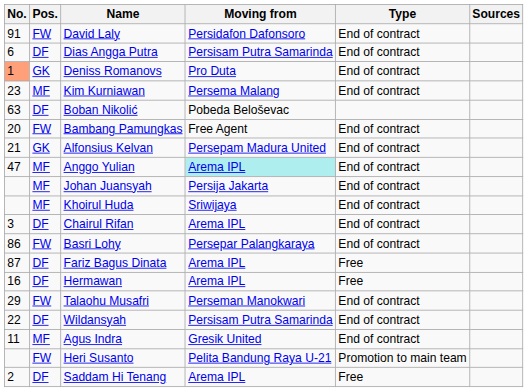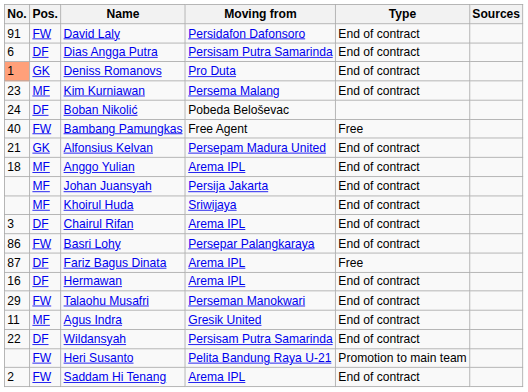 <table class="wikitable" Style="font-size:90%">
 <tr>
 <th>No.</th>
 <th>Pos.</th>
 <th>Name</th>
 <th>Moving from</th>
 <th>Type</th>
 <th>Sources</th>
 </tr>
 <tr>
 <td>91</td>
 <td><a href='#'>FW</a></td>
 <td> <a href='#'>David Laly</a></td>
 <td><a href='#'>Persidafon Dafonsoro</a></td>
 <td>End of contract</td>
 <td></td>
 </tr>
 <tr>
 <td>6</td>
 <td><a href='#'>DF</a></td>
 <td> <a href='#'>Dias Angga Putra</a></td>
 <td><a href='#'>Persisam Putra Samarinda</a></td>
 <td>End of contract</td>
 <td></td>
 </tr>
 <tr>
 <td style="background: lightsalmon;">1</td>
 <td><a href='#'>GK</a></td>
 <td> <a href='#'>Deniss Romanovs</a></td>
 <td><a href='#'>Pro Duta</a></td>
 <td>End of contract</td>
 <td></td>
 </tr>
 <tr>
 <td>23</td>
 <td><a href='#'>MF</a></td>
 <td> <a href='#'>Kim Kurniawan</a></td>
 <td><a href='#'>Persema Malang</a></td>
 <td>End of contract</td>
 <td></td>
 </tr>
 <tr>
-<td>63</td>
+<td>24</td>
 <td><a href='#'>DF</a></td>
 <td> <a href='#'>Boban Nikolić</a></td>
 <td> Pobeda Beloševac</td>
 <td></td>
 <td></td>
 </tr>
 <tr>
-<td>20</td>
+<td>40</td>
 <td><a href='#'>FW</a></td>
 <td> <a href='#'>Bambang Pamungkas</a></td>
 <td>Free Agent</td>
-<td>End of contract</td>
+<td>Free</td>
 <td></td>
 </tr>
 <tr>
 <td>21</td>
 <td><a href='#'>GK</a></td>
 <td> <a href='#'>Alfonsius Kelvan</a></td>
 <td><a href='#'>Persepam Madura United</a></td>
 <td>End of contract</td>
 <td></td>
 </tr>
 <tr>
-<td>47</td>
+<td>18</td>
 <td><a href='#'>MF</a></td>
 <td> <a href='#'>Anggo Yulian</a></td>
-<td style="background: paleturquoise;"><a href='#'>Arema IPL</a></td>
+<td><a href='#'>Arema IPL</a></td>
 <td>End of contract</td>
 <td></td>
 </tr>
 <tr>
 <td></td>
 <td><a href='#'>MF</a></td>
 <td> <a href='#'>Johan Juansyah</a></td>
 <td><a href='#'>Persija Jakarta</a></td>
 <td>End of contract</td>
 <td></td>
 </tr>
 <tr>
 <td></td>
 <td><a href='#'>MF</a></td>
 <td> <a href='#'>Khoirul Huda</a></td>
 <td><a href='#'>Sriwijaya</a></td>
 <td>End of contract</td>
 <td></td>
 </tr>
 <tr>
 <td>3</td>
 <td><a href='#'>DF</a></td>
 <td> <a href='#'>Chairul Rifan</a></td>
 <td><a href='#'>Arema IPL</a></td>
 <td>End of contract</td>
 <td></td>
 </tr>
 <tr>
 <td>86</td>
 <td><a href='#'>FW</a></td>
 <td> <a href='#'>Basri Lohy</a></td>
 <td><a href='#'>Persepar Palangkaraya</a></td>
 <td>End of contract</td>
 <td></td>
 </tr>
 <tr>
 <td>87</td>
 <td><a href='#'>DF</a></td>
 <td> <a href='#'>Fariz Bagus Dinata</a></td>
 <td><a href='#'>Arema IPL</a></td>
 <td>Free</td>
 <td></td>
 </tr>
 <tr>
 <td>16</td>
 <td><a href='#'>DF</a></td>
 <td> <a href='#'>Hermawan</a></td>
 <td><a href='#'>Arema IPL</a></td>
-<td>Free</td>
+<td>End of contract</td>
 <td></td>
 </tr>
 <tr>
 <td>29</td>
 <td><a href='#'>FW</a></td>
 <td> <a href='#'>Talaohu Musafri</a></td>
 <td><a href='#'>Perseman Manokwari</a></td>
 <td>End of contract</td>
 <td></td>
 </tr>
 <tr>
+<td>11</td>
+<td><a href='#'>MF</a></td>
+<td> <a href='#'>Agus Indra</a></td>
+<td><a href='#'>Gresik United</a></td>
+<td>End of contract</td>
+<td></td>
+</tr>
+<tr>
 <td>22</td>
 <td><a href='#'>DF</a></td>
 <td> <a href='#'>Wildansyah</a></td>
 <td><a href='#'>Persisam Putra Samarinda</a></td>
-<td>End of contract</td>
-<td></td>
-</tr>
-<tr>
-<td>11</td>
-<td><a href='#'>MF</a></td>
-<td> <a href='#'>Agus Indra</a></td>
-<td><a href='#'>Gresik United</a></td>
 <td>End of contract</td>
 <td></td>
 </tr>
 <tr>
 <td></td>
 <td><a href='#'>FW</a></td>
 <td> <a href='#'>Heri Susanto</a></td>
 <td><a href='#'>Pelita Bandung Raya U-21</a></td>
 <td>Promotion to main team</td>
 <td></td>
 </tr>
 <tr>
 <td>2</td>
-<td><a href='#'>DF</a></td>
+<td><a href='#'>FW</a></td>
 <td> <a href='#'>Saddam Hi Tenang</a></td>
 <td><a href='#'>Arema IPL</a></td>
-<td>Free</td>
+<td>End of contract</td>
 <td></td>
 </tr>
 </table>
